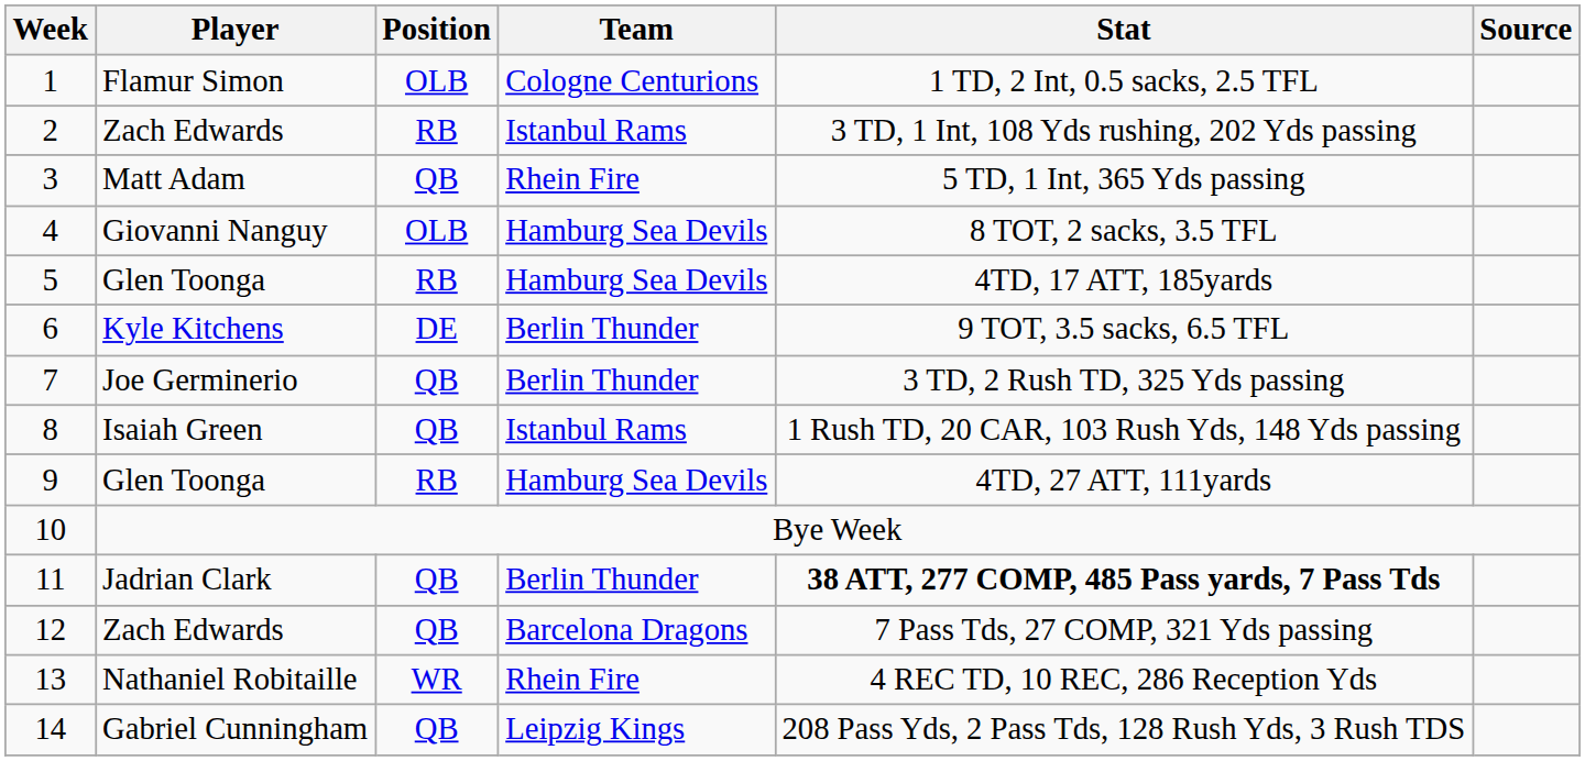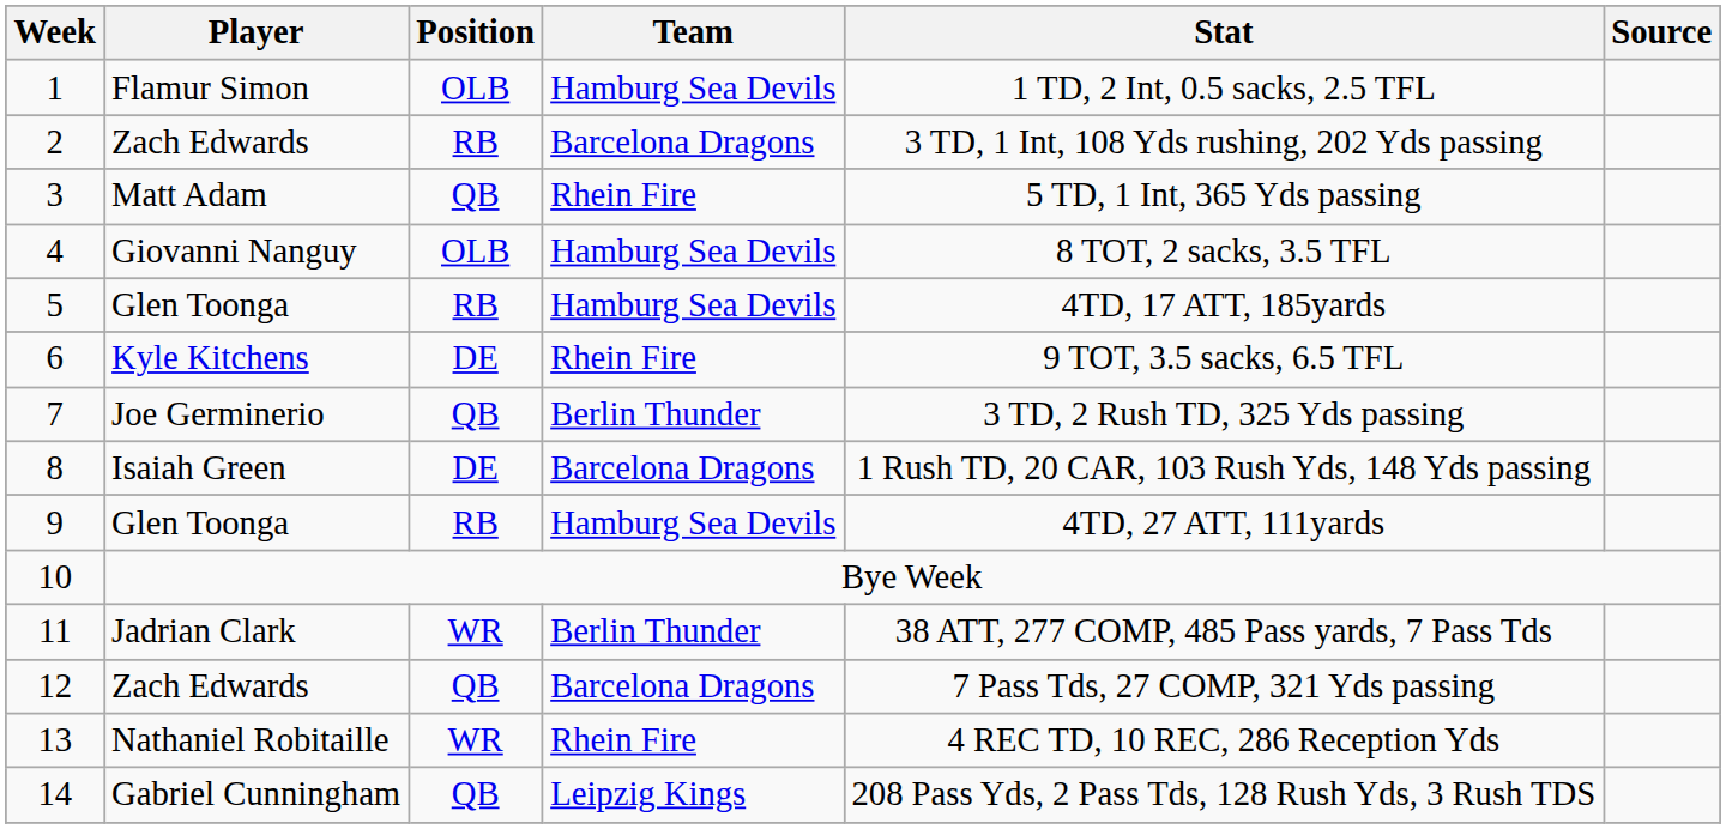 <table class="wikitable">
 <tr>
 <th>Week</th>
 <th>Player</th>
 <th>Position</th>
 <th>Team</th>
 <th>Stat</th>
 <th>Source</th>
 </tr>
 <tr>
 <td align="center">1</td>
 <td>Flamur Simon </td>
 <td align="center"><a href='#'>OLB</a></td>
-<td><a href='#'>Cologne Centurions</a></td>
+<td><a href='#'>Hamburg Sea Devils</a></td>
 <td align="center">1 TD, 2 Int, 0.5 sacks, 2.5 TFL</td>
 <td align="center"></td>
 </tr>
 <tr>
 <td align="center">2</td>
 <td>Zach Edwards </td>
 <td align="center"><a href='#'>RB</a></td>
-<td><a href='#'>Istanbul Rams</a></td>
+<td><a href='#'>Barcelona Dragons</a></td>
 <td align="center">3 TD, 1 Int, 108 Yds rushing, 202 Yds passing</td>
 <td align="center"></td>
 </tr>
 <tr>
 <td align="center">3</td>
 <td>Matt Adam </td>
 <td align="center"><a href='#'>QB</a></td>
 <td><a href='#'>Rhein Fire</a></td>
 <td align="center">5 TD, 1 Int, 365 Yds passing</td>
 <td align="center"></td>
 </tr>
 <tr>
 <td align="center">4</td>
 <td>Giovanni Nanguy </td>
 <td align="center"><a href='#'>OLB</a></td>
 <td><a href='#'>Hamburg Sea Devils</a></td>
 <td align="center">8 TOT, 2 sacks, 3.5 TFL</td>
 <td align="center"></td>
 </tr>
 <tr>
 <td align="center">5</td>
 <td>Glen Toonga </td>
 <td align="center"><a href='#'>RB</a></td>
 <td><a href='#'>Hamburg Sea Devils</a></td>
 <td align="center">4TD, 17 ATT, 185yards</td>
 <td align="center"></td>
 </tr>
 <tr>
 <td align="center">6</td>
 <td><a href='#'>Kyle Kitchens</a> </td>
 <td align="center"><a href='#'>DE</a></td>
-<td><a href='#'>Berlin Thunder</a></td>
+<td><a href='#'>Rhein Fire</a></td>
 <td align="center">9 TOT, 3.5 sacks, 6.5 TFL</td>
 <td align="center"></td>
 </tr>
 <tr>
 <td align="center">7</td>
 <td>Joe Germinerio </td>
 <td align="center"><a href='#'>QB</a></td>
 <td><a href='#'>Berlin Thunder</a></td>
 <td align="center">3 TD, 2 Rush TD, 325 Yds passing</td>
 <td align="center"></td>
 </tr>
 <tr>
 <td align="center">8</td>
 <td>Isaiah Green </td>
-<td align="center"><a href='#'>QB</a></td>
-<td><a href='#'>Istanbul Rams</a></td>
+<td align="center"><a href='#'>DE</a></td>
+<td><a href='#'>Barcelona Dragons</a></td>
 <td align="center">1 Rush TD, 20 CAR, 103 Rush Yds, 148 Yds passing</td>
 <td align="center"></td>
 </tr>
 <tr>
 <td align="center">9</td>
 <td>Glen Toonga </td>
 <td align="center"><a href='#'>RB</a></td>
 <td><a href='#'>Hamburg Sea Devils</a></td>
 <td align="center">4TD, 27 ATT, 111yards</td>
 <td align="center"></td>
 </tr>
 <tr>
 <td align="center">10</td>
 <td align="center" colspan="5">Bye Week</td>
 </tr>
 <tr>
 <td align="center">11</td>
 <td>Jadrian Clark </td>
-<td align="center"><a href='#'>QB</a></td>
+<td align="center"><a href='#'>WR</a></td>
 <td><a href='#'>Berlin Thunder</a></td>
-<td align="center"><strong>38 ATT, 277 COMP, 485 Pass yards, 7 Pass Tds</strong></td>
+<td align="center">38 ATT, 277 COMP, 485 Pass yards, 7 Pass Tds</td>
 <td align="center"></td>
 </tr>
 <tr>
 <td align="center">12</td>
 <td>Zach Edwards </td>
 <td align="center"><a href='#'>QB</a></td>
 <td><a href='#'>Barcelona Dragons</a></td>
 <td align="center">7 Pass Tds, 27 COMP, 321 Yds passing</td>
 <td align="center"></td>
 </tr>
 <tr>
 <td align="center">13</td>
 <td>Nathaniel Robitaille </td>
 <td align="center"><a href='#'>WR</a></td>
 <td><a href='#'>Rhein Fire</a></td>
 <td align="center">4 REC TD, 10 REC, 286 Reception Yds</td>
 <td align="center"></td>
 </tr>
 <tr>
 <td align="center">14</td>
 <td>Gabriel Cunningham </td>
 <td align="center"><a href='#'>QB</a></td>
 <td><a href='#'>Leipzig Kings</a></td>
 <td align="center">208 Pass Yds, 2 Pass Tds, 128 Rush Yds, 3 Rush TDS</td>
 <td align="center"></td>
 </tr>
 </table>
